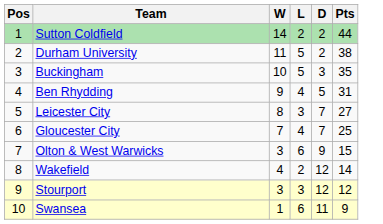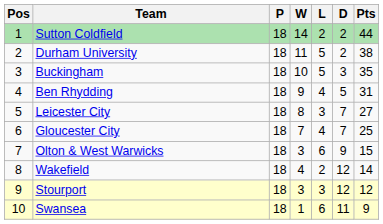 <table class="wikitable" style="font-size: 100%">
 <tr>
 <th width=20>Pos</th>
 <th width=300>Team</th>
+<th width=20>P</th>
 <th width=20>W</th>
 <th width=20>L</th>
 <th width=20>D</th>
 <th width=20>Pts</th>
 </tr>
 <tr align=center style="background:#ACE1AF;">
 <td>1</td>
 <td align="left"><a href='#'>Sutton Coldfield</a></td>
+<td>18</td>
 <td>14</td>
 <td>2</td>
 <td>2</td>
 <td>44</td>
 </tr>
 <tr align=center>
 <td>2</td>
 <td align="left"><a href='#'>Durham University</a></td>
+<td>18</td>
 <td>11</td>
 <td>5</td>
 <td>2</td>
 <td>38</td>
 </tr>
 <tr align=center>
 <td>3</td>
 <td align="left"><a href='#'>Buckingham</a></td>
+<td>18</td>
 <td>10</td>
 <td>5</td>
 <td>3</td>
 <td>35</td>
 </tr>
 <tr align=center>
 <td>4</td>
 <td align="left"><a href='#'>Ben Rhydding</a></td>
+<td>18</td>
 <td>9</td>
 <td>4</td>
 <td>5</td>
 <td>31</td>
 </tr>
 <tr align=center>
 <td>5</td>
 <td align="left"><a href='#'>Leicester City</a></td>
+<td>18</td>
 <td>8</td>
 <td>3</td>
 <td>7</td>
 <td>27</td>
 </tr>
 <tr align=center>
 <td>6</td>
 <td align="left"><a href='#'>Gloucester City</a></td>
+<td>18</td>
 <td>7</td>
 <td>4</td>
 <td>7</td>
 <td>25</td>
 </tr>
 <tr align=center>
 <td>7</td>
 <td align="left"><a href='#'>Olton & West Warwicks</a></td>
+<td>18</td>
 <td>3</td>
 <td>6</td>
 <td>9</td>
 <td>15</td>
 </tr>
 <tr align=center>
 <td>8</td>
 <td align="left"><a href='#'>Wakefield</a></td>
+<td>18</td>
 <td>4</td>
 <td>2</td>
 <td>12</td>
 <td>14</td>
 </tr>
 <tr align=center style="background: #ffffcc;">
 <td>9</td>
 <td align="left"><a href='#'>Stourport</a></td>
+<td>18</td>
 <td>3</td>
 <td>3</td>
 <td>12</td>
 <td>12</td>
 </tr>
 <tr align=center style="background: #ffffcc;">
 <td>10</td>
 <td align="left"><a href='#'>Swansea</a></td>
+<td>18</td>
 <td>1</td>
 <td>6</td>
 <td>11</td>
 <td>9</td>
 </tr>
 </table>
